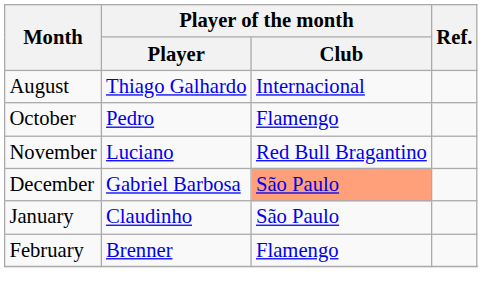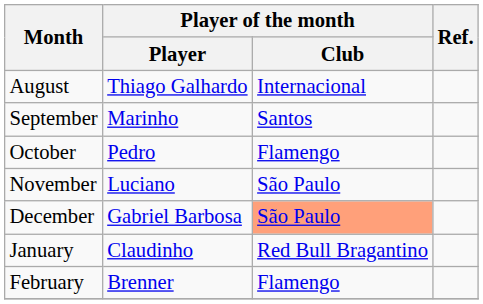 <table class="wikitable">
 <tr>
 <th rowspan="2">Month</th>
 <th colspan="2">Player of the month</th>
 <th rowspan="2">Ref.</th>
 </tr>
 <tr>
 <th>Player</th>
 <th>Club</th>
 </tr>
 <tr>
 <td>August</td>
 <td> <a href='#'>Thiago Galhardo</a></td>
 <td><a href='#'>Internacional</a></td>
 <td></td>
 </tr>
 <tr>
+<td>September</td>
+<td> <a href='#'>Marinho</a></td>
+<td><a href='#'>Santos</a></td>
+<td></td>
+</tr>
+<tr>
 <td>October</td>
 <td> <a href='#'>Pedro</a></td>
 <td><a href='#'>Flamengo</a></td>
 <td></td>
 </tr>
 <tr>
 <td>November</td>
 <td> <a href='#'>Luciano</a></td>
-<td><a href='#'>Red Bull Bragantino</a></td>
+<td><a href='#'>São Paulo</a></td>
 <td></td>
 </tr>
 <tr>
 <td>December</td>
 <td> <a href='#'>Gabriel Barbosa</a></td>
 <td style="background: lightsalmon;"><a href='#'>São Paulo</a></td>
 <td></td>
 </tr>
 <tr>
 <td>January</td>
 <td> <a href='#'>Claudinho</a></td>
-<td><a href='#'>São Paulo</a></td>
+<td><a href='#'>Red Bull Bragantino</a></td>
 <td></td>
 </tr>
 <tr>
 <td>February</td>
 <td> <a href='#'>Brenner</a></td>
 <td><a href='#'>Flamengo</a></td>
 <td></td>
 </tr>
 <tr>
 </tr>
 </table>
